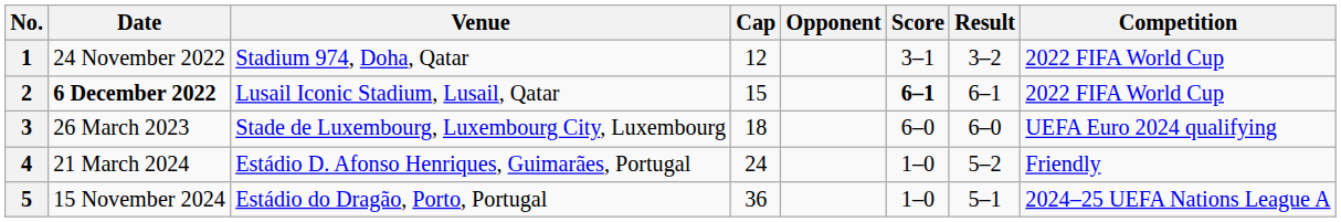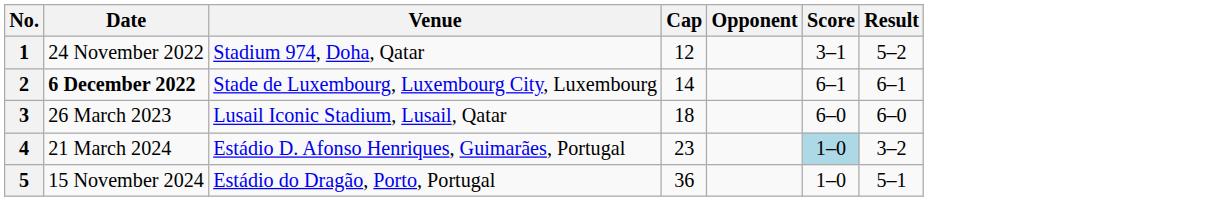 <table class="wikitable sortable">
 <tr>
 <th>No.</th>
 <th>Date</th>
 <th>Venue</th>
 <th>Cap</th>
 <th>Opponent</th>
 <th>Score</th>
 <th>Result</th>
-<th>Competition</th>
 </tr>
 <tr>
 <th>1</th>
 <td>24 November 2022</td>
 <td><a href='#'>Stadium 974</a>, <a href='#'>Doha</a>, Qatar</td>
 <td align=center>12</td>
 <td></td>
 <td align=center>3–1</td>
-<td align="center">3–2</td>
-<td><a href='#'>2022 FIFA World Cup</a></td>
+<td align="center">5–2</td>
 </tr>
 <tr>
 <th>2</th>
 <td><strong>6 December 2022</strong></td>
-<td><a href='#'>Lusail Iconic Stadium</a>, <a href='#'>Lusail</a>, Qatar</td>
-<td align=center>15</td>
+<td><a href='#'>Stade de Luxembourg</a>, <a href='#'>Luxembourg City</a>, Luxembourg</td>
+<td align=center>14</td>
 <td></td>
-<td align=center><strong>6–1</strong></td>
+<td align=center>6–1</td>
 <td align="center">6–1</td>
-<td><a href='#'>2022 FIFA World Cup</a></td>
 </tr>
 <tr>
 <th>3</th>
 <td>26 March 2023</td>
-<td><a href='#'>Stade de Luxembourg</a>, <a href='#'>Luxembourg City</a>, Luxembourg</td>
+<td><a href='#'>Lusail Iconic Stadium</a>, <a href='#'>Lusail</a>, Qatar</td>
 <td align=center>18</td>
 <td></td>
 <td align=center>6–0</td>
 <td align="center">6–0</td>
-<td><a href='#'>UEFA Euro 2024 qualifying</a></td>
 </tr>
 <tr>
 <th>4</th>
 <td>21 March 2024</td>
 <td><a href='#'>Estádio D. Afonso Henriques</a>, <a href='#'>Guimarães</a>, Portugal</td>
-<td align=center>24</td>
+<td align=center>23</td>
 <td></td>
-<td align=center>1–0</td>
-<td align="center">5–2</td>
-<td><a href='#'>Friendly</a></td>
+<td align=center style="background: lightblue;">1–0</td>
+<td align="center">3–2</td>
 </tr>
 <tr>
 <th>5</th>
 <td>15 November 2024</td>
 <td><a href='#'>Estádio do Dragão</a>, <a href='#'>Porto</a>, Portugal</td>
 <td align=center>36</td>
 <td></td>
 <td align=center>1–0</td>
 <td align="center">5–1</td>
-<td><a href='#'>2024–25 UEFA Nations League A</a></td>
 </tr>
 </table>
